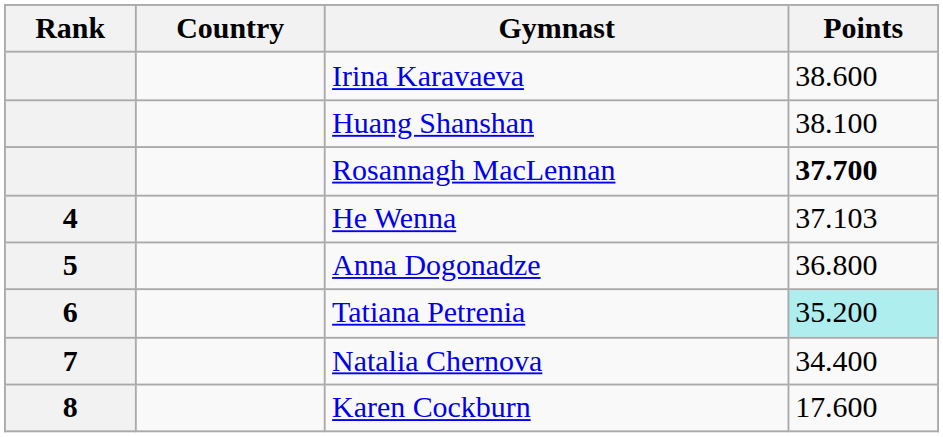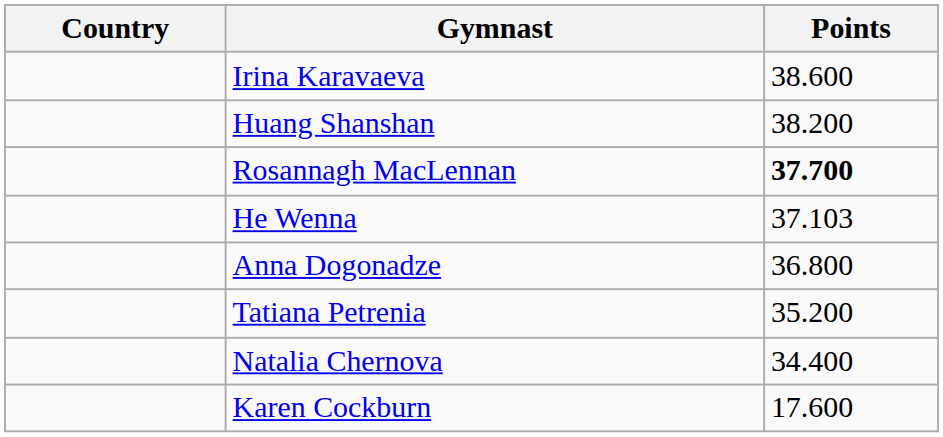 <table class="wikitable" width=500>
 <tr bgcolor="#efefef">
-<th>Rank</th>
 <th>Country</th>
 <th>Gymnast</th>
 <th>Points</th>
 </tr>
 <tr>
-<th></th>
 <td></td>
 <td><a href='#'>Irina Karavaeva</a></td>
 <td>38.600</td>
 </tr>
 <tr>
-<th></th>
 <td></td>
 <td><a href='#'>Huang Shanshan</a></td>
-<td>38.100</td>
+<td>38.200</td>
 </tr>
 <tr>
-<th></th>
 <td></td>
 <td><a href='#'>Rosannagh MacLennan</a></td>
 <td><strong>37.700</strong></td>
 </tr>
 <tr>
-<th>4</th>
 <td></td>
 <td><a href='#'>He Wenna</a></td>
 <td>37.103</td>
 </tr>
 <tr>
-<th>5</th>
 <td></td>
 <td><a href='#'>Anna Dogonadze</a></td>
 <td>36.800</td>
 </tr>
 <tr>
-<th>6</th>
 <td></td>
 <td><a href='#'>Tatiana Petrenia</a></td>
-<td style="background: paleturquoise;">35.200</td>
+<td>35.200</td>
 </tr>
 <tr>
-<th>7</th>
 <td></td>
 <td><a href='#'>Natalia Chernova</a></td>
 <td>34.400</td>
 </tr>
 <tr>
-<th>8</th>
 <td></td>
 <td><a href='#'>Karen Cockburn</a></td>
 <td>17.600</td>
 </tr>
 </table>
